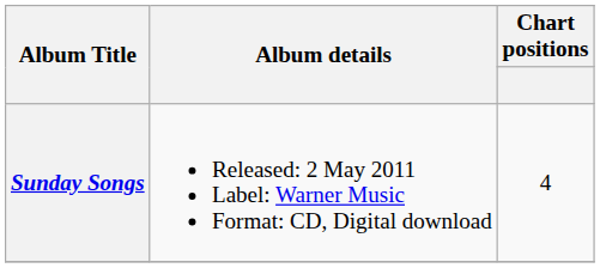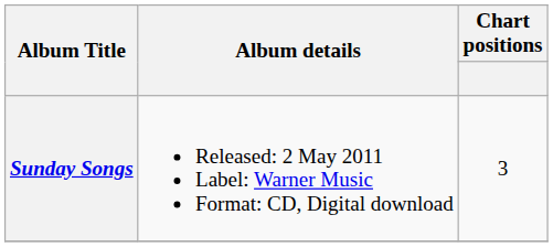 <table class="wikitable">
 <tr>
 <th rowspan="2">Album Title</th>
 <th rowspan="2">Album details</th>
 <th colspan="1">Chart positions</th>
 </tr>
 <tr>
 <th style="width:20px;"><br></th>
 </tr>
 <tr>
 <th scope="row"><strong><em><a href='#'>Sunday Songs</a></em></strong></th>
 <td><br><ul><li>Released: 2 May 2011</li><li>Label: <a href='#'>Warner Music</a></li><li>Format: CD, Digital download</li></ul></td>
-<td style = "text-align:center;">4</td>
+<td style = "text-align:center;">3</td>
 </tr>
 <tr>
 </tr>
 </table>
